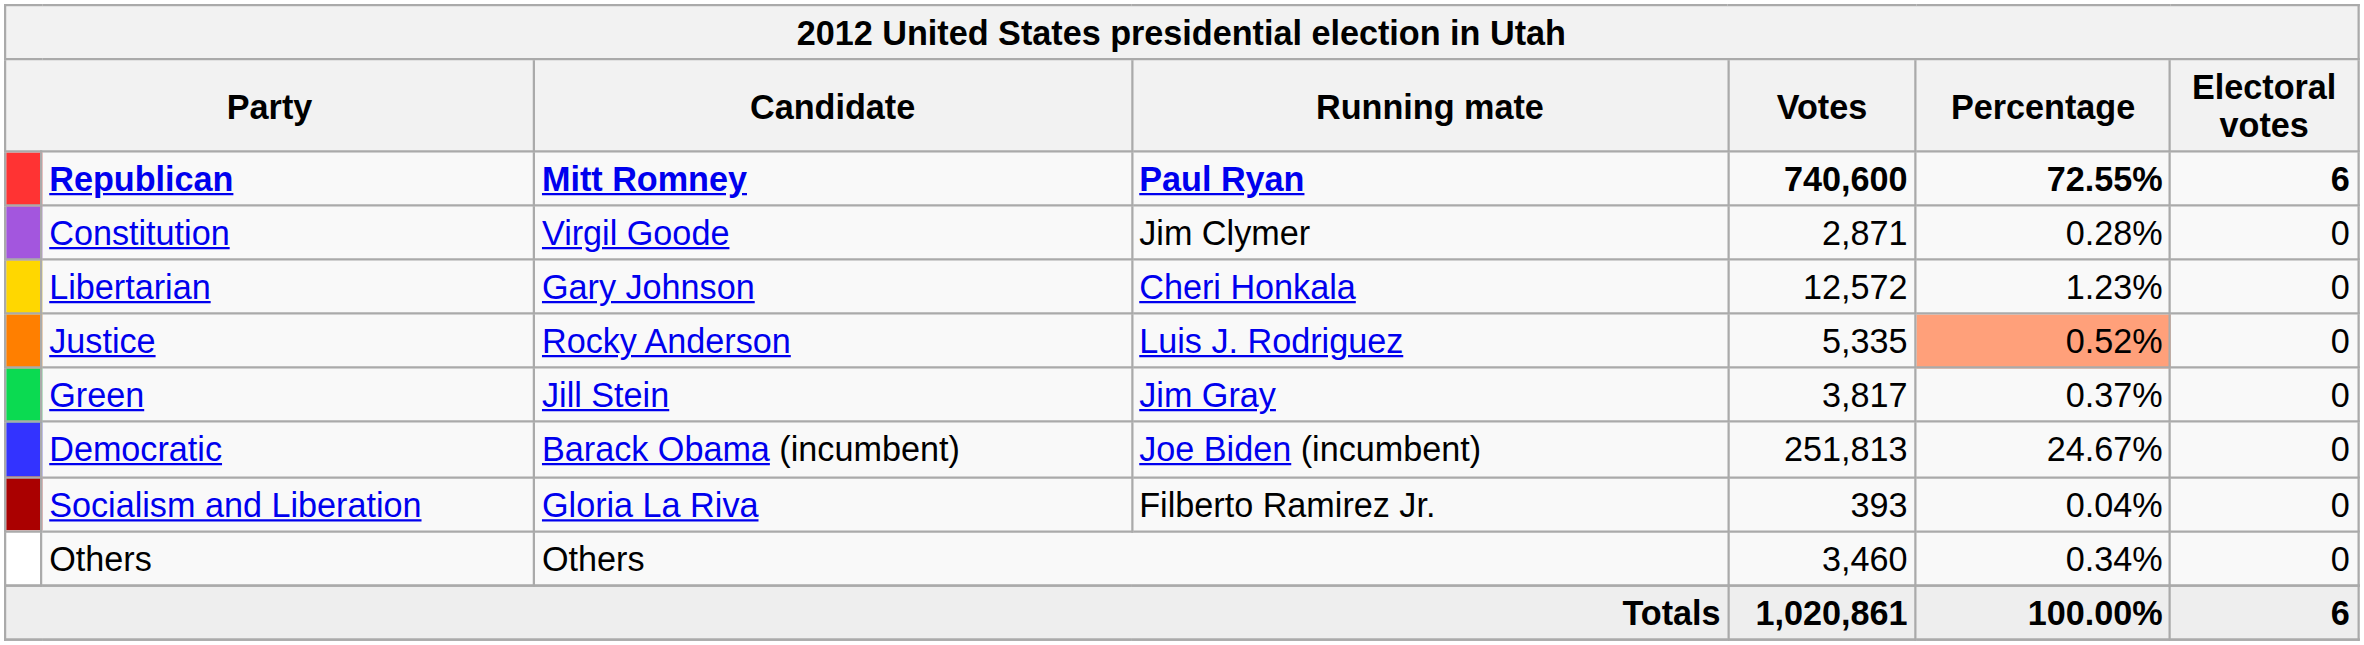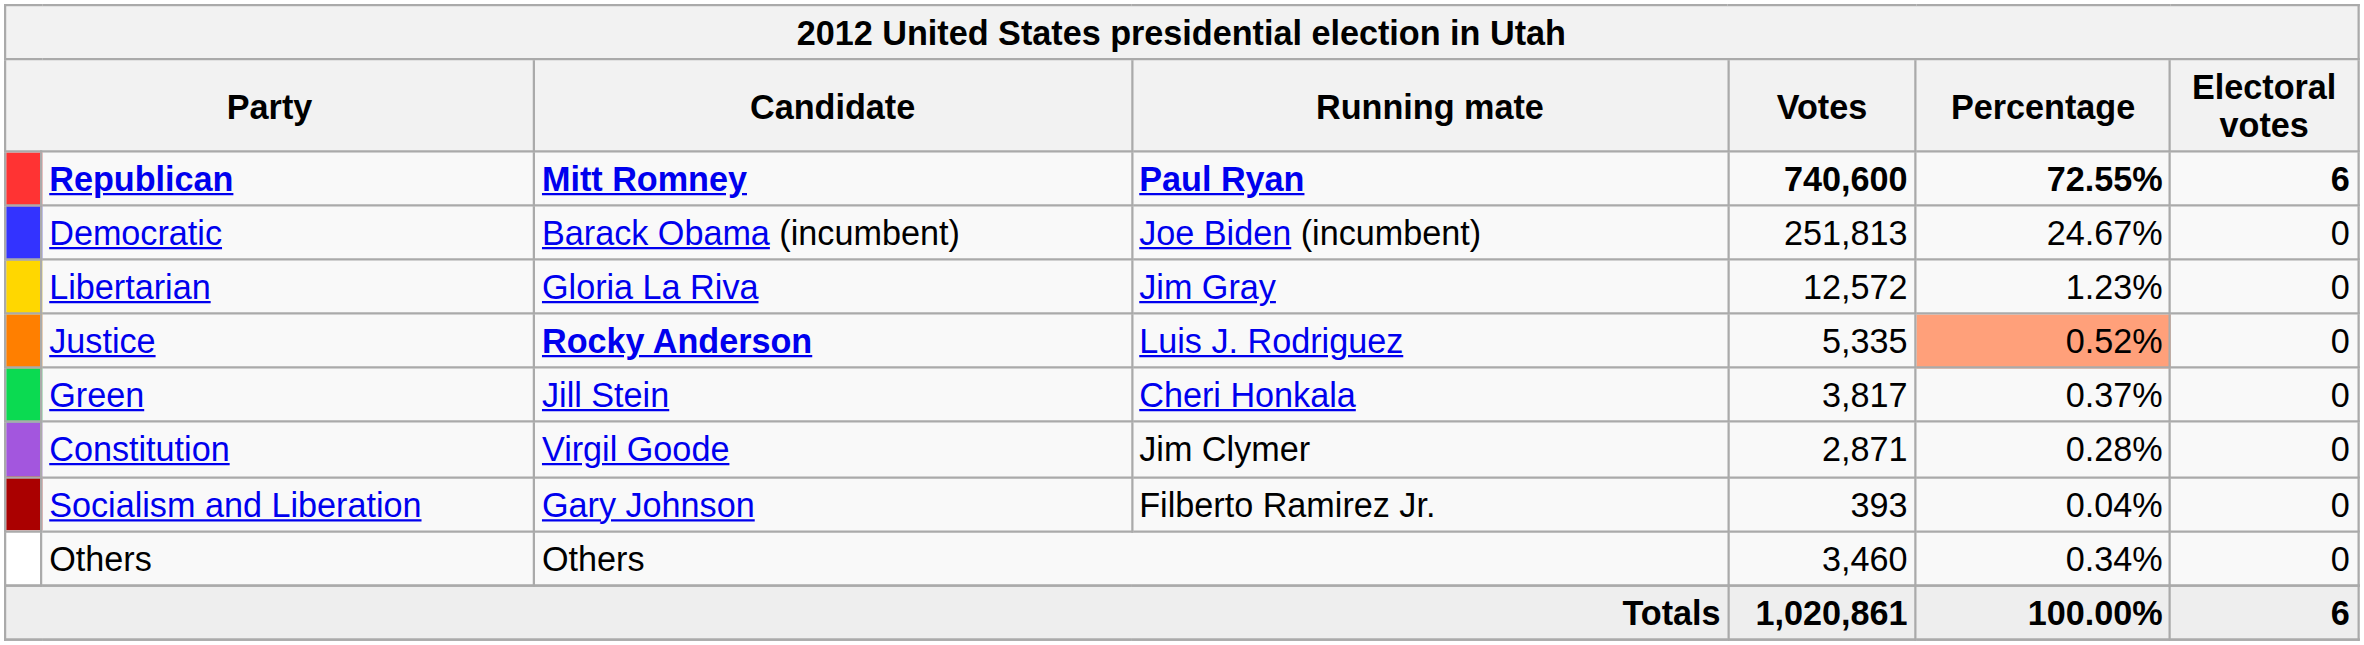 <table class="wikitable" style="font-size: 95%;">
 <tr>
 <th colspan="7">2012 United States presidential election in Utah</th>
 </tr>
 <tr>
 <th colspan="2" style="width: 15em">Party</th>
 <th style="width: 17em">Candidate</th>
 <th style="width: 17em">Running mate</th>
 <th style="width: 5em">Votes</th>
 <th style="width: 7em">Percentage</th>
 <th style="width: 5em">Electoral votes</th>
 </tr>
 <tr>
 <th style="background-color:#FF3333; width: 3px"></th>
 <td style="width: 130px"><strong><a href='#'>Republican</a></strong></td>
 <td><strong><a href='#'>Mitt Romney</a></strong></td>
 <td><strong><a href='#'>Paul Ryan</a></strong></td>
 <td align="right"><strong>740,600</strong></td>
 <td align="right"><strong>72.55%</strong></td>
 <td align="right"><strong>6</strong></td>
 </tr>
 <tr>
+<th style="background-color:#3333FF; width: 3px"></th>
+<td style="width: 130px"><a href='#'>Democratic</a></td>
+<td><a href='#'>Barack Obama</a> (incumbent)</td>
+<td><a href='#'>Joe Biden</a> (incumbent)</td>
+<td align="right">251,813</td>
+<td align="right">24.67%</td>
+<td align="right">0</td>
+</tr>
+<tr>
+<th style="background-color:#FFD700; width: 3px"></th>
+<td style="width: 130px"><a href='#'>Libertarian</a></td>
+<td><a href='#'>Gloria La Riva</a></td>
+<td><a href='#'>Jim Gray</a></td>
+<td align="right">12,572</td>
+<td align="right">1.23%</td>
+<td align="right">0</td>
+</tr>
+<tr>
+<th style="background-color:#FF7F00; width: 3px"></th>
+<td style="width: 130px"><a href='#'>Justice</a></td>
+<td><strong><a href='#'>Rocky Anderson</a></strong></td>
+<td><a href='#'>Luis J. Rodriguez</a></td>
+<td align="right">5,335</td>
+<td align="right" style="background: lightsalmon;">0.52%</td>
+<td align="right">0</td>
+</tr>
+<tr>
+<th style="background-color:#0BDA51; width: 3px"></th>
+<td style="width: 130px"><a href='#'>Green</a></td>
+<td><a href='#'>Jill Stein</a></td>
+<td><a href='#'>Cheri Honkala</a></td>
+<td align="right">3,817</td>
+<td align="right">0.37%</td>
+<td align="right">0</td>
+</tr>
+<tr>
 <th style="background-color:#A356DE; width: 3px"></th>
 <td style="width: 130px"><a href='#'>Constitution</a></td>
 <td><a href='#'>Virgil Goode</a></td>
 <td>Jim Clymer</td>
 <td align="right">2,871</td>
 <td align="right">0.28%</td>
 <td align="right">0</td>
 </tr>
 <tr>
-<th style="background-color:#FFD700; width: 3px"></th>
-<td style="width: 130px"><a href='#'>Libertarian</a></td>
-<td><a href='#'>Gary Johnson</a></td>
-<td><a href='#'>Cheri Honkala</a></td>
-<td align="right">12,572</td>
-<td align="right">1.23%</td>
-<td align="right">0</td>
-</tr>
-<tr>
-<th style="background-color:#FF7F00; width: 3px"></th>
-<td style="width: 130px"><a href='#'>Justice</a></td>
-<td><a href='#'>Rocky Anderson</a></td>
-<td><a href='#'>Luis J. Rodriguez</a></td>
-<td align="right">5,335</td>
-<td align="right" style="background: lightsalmon;">0.52%</td>
-<td align="right">0</td>
-</tr>
-<tr>
-<th style="background-color:#0BDA51; width: 3px"></th>
-<td style="width: 130px"><a href='#'>Green</a></td>
-<td><a href='#'>Jill Stein</a></td>
-<td><a href='#'>Jim Gray</a></td>
-<td align="right">3,817</td>
-<td align="right">0.37%</td>
-<td align="right">0</td>
-</tr>
-<tr>
-<th style="background-color:#3333FF; width: 3px"></th>
-<td style="width: 130px"><a href='#'>Democratic</a></td>
-<td><a href='#'>Barack Obama</a> (incumbent)</td>
-<td><a href='#'>Joe Biden</a> (incumbent)</td>
-<td align="right">251,813</td>
-<td align="right">24.67%</td>
-<td align="right">0</td>
-</tr>
-<tr>
 <th style="background-color:#AA0000; width: 3px"></th>
 <td style="width: 130px"><a href='#'>Socialism and Liberation</a></td>
-<td><a href='#'>Gloria La Riva</a></td>
+<td><a href='#'>Gary Johnson</a></td>
 <td>Filberto Ramirez Jr.</td>
 <td align="right">393</td>
 <td align="right">0.04%</td>
 <td align="right">0</td>
 </tr>
 <tr>
 <th style="background-color:#FFFFFF; width: 3px"></th>
 <td style="width: 130px">Others</td>
 <td colspan="2">Others</td>
 <td align="right">3,460</td>
 <td align="right">0.34%</td>
 <td align="right">0</td>
 </tr>
 <tr>
 </tr>
 <tr bgcolor="#EEEEEE">
 <td colspan="4" align="right"><strong>Totals</strong></td>
 <td align="right"><strong>1,020,861</strong></td>
 <td align="right"><strong>100.00%</strong></td>
 <td align="right"><strong>6</strong></td>
 </tr>
 <tr bgcolor="#EEEEEE">
 </tr>
 </table>
